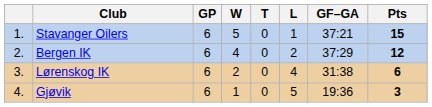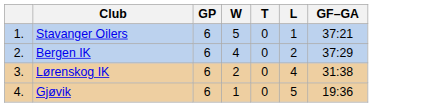 <table class="wikitable">
 <tr>
 <th width="30"></th>
 <th width="200">Club</th>
 <th width="30">GP</th>
 <th width="30">W</th>
 <th width="30">T</th>
 <th width="30">L</th>
 <th width="70">GF–GA</th>
-<th width="70">Pts</th>
 </tr>
 <tr bgcolor="#BCD2EE" align="center">
 <td>1.</td>
 <td align="left"><a href='#'>Stavanger Oilers</a></td>
 <td>6</td>
 <td>5</td>
 <td>0</td>
 <td>1</td>
 <td>37:21</td>
-<td><strong>15</strong></td>
 </tr>
 <tr bgcolor="#BCD2EE" align="center">
 <td>2.</td>
 <td align="left"><a href='#'>Bergen IK</a></td>
 <td>6</td>
 <td>4</td>
 <td>0</td>
 <td>2</td>
 <td>37:29</td>
-<td><strong>12</strong></td>
 </tr>
 <tr bgcolor="#EECFA1" align="center">
 <td>3.</td>
 <td align="left"><a href='#'>Lørenskog IK</a></td>
 <td>6</td>
 <td>2</td>
 <td>0</td>
 <td>4</td>
 <td>31:38</td>
-<td><strong>6</strong></td>
 </tr>
 <tr bgcolor="#EECFA1" align="center">
 <td>4.</td>
 <td align="left"><a href='#'>Gjøvik</a></td>
 <td>6</td>
 <td>1</td>
 <td>0</td>
 <td>5</td>
 <td>19:36</td>
-<td><strong>3</strong></td>
 </tr>
 </table>
